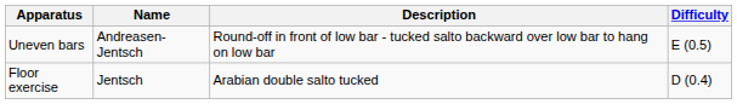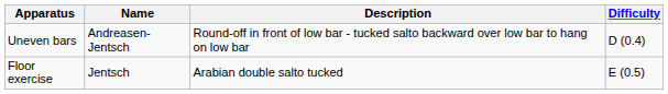 <table class="wikitable">
 <tr>
 <th>Apparatus</th>
 <th>Name</th>
 <th>Description</th>
 <th><a href='#'>Difficulty</a></th>
 </tr>
 <tr>
 <td>Uneven bars</td>
 <td>Andreasen-Jentsch</td>
 <td>Round-off in front of low bar - tucked salto backward over low bar to hang on low bar</td>
-<td>E (0.5)</td>
+<td>D (0.4)</td>
 </tr>
 <tr>
 <td>Floor exercise</td>
 <td>Jentsch</td>
 <td>Arabian double salto tucked</td>
-<td>D (0.4)</td>
+<td>E (0.5)</td>
 </tr>
 </table>
